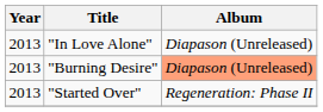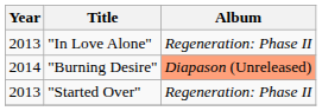 <table class="wikitable sortable">
 <tr>
 <th>Year</th>
 <th>Title</th>
 <th class="unsortable">Album</th>
 </tr>
 <tr>
 <td>2013</td>
 <td>"In Love Alone"</td>
-<td><em>Diapason</em> (Unreleased)</td>
+<td><em>Regeneration: Phase II</em></td>
 </tr>
 <tr>
-<td>2013</td>
+<td>2014</td>
 <td>"Burning Desire"</td>
 <td style="background: lightsalmon;"><em>Diapason</em> (Unreleased)</td>
 </tr>
 <tr>
 <td>2013</td>
 <td>"Started Over"</td>
 <td><em>Regeneration: Phase II</em></td>
 </tr>
 <tr>
 </tr>
 </table>
